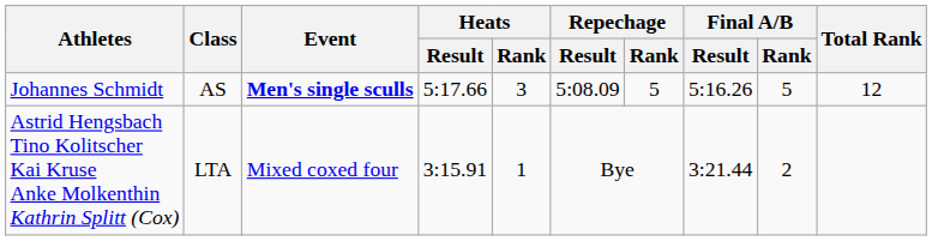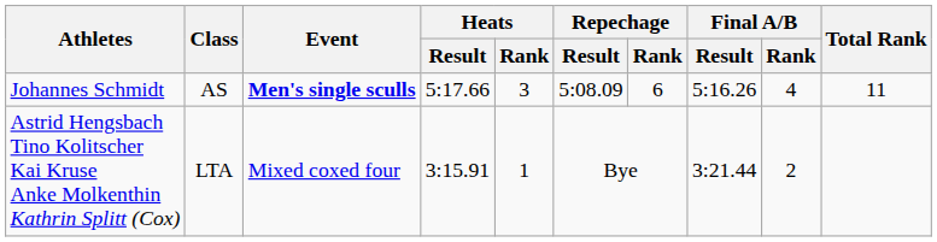 <table class=wikitable>
 <tr>
 <th rowspan="2">Athletes</th>
 <th rowspan="2">Class</th>
 <th rowspan="2">Event</th>
 <th colspan="2">Heats</th>
 <th colspan="2">Repechage</th>
 <th colspan="2">Final A/B</th>
 <th rowspan="2">Total Rank</th>
 </tr>
 <tr>
 <th>Result</th>
 <th>Rank</th>
 <th>Result</th>
 <th>Rank</th>
 <th>Result</th>
 <th>Rank</th>
 </tr>
 <tr>
 <td><a href='#'>Johannes Schmidt</a></td>
 <td style="text-align:center;">AS</td>
 <td><strong><a href='#'>Men's single sculls</a></strong></td>
 <td style="text-align:center;">5:17.66</td>
 <td style="text-align:center;">3</td>
 <td style="text-align:center;">5:08.09</td>
-<td style="text-align:center;">5 <strong></strong></td>
+<td style="text-align:center;">6 <strong></strong></td>
 <td style="text-align:center;">5:16.26</td>
-<td style="text-align:center;">5</td>
-<td style="text-align:center;">12</td>
+<td style="text-align:center;">4</td>
+<td style="text-align:center;">11</td>
 </tr>
 <tr>
 <td><a href='#'>Astrid Hengsbach</a><br><a href='#'>Tino Kolitscher</a><br><a href='#'>Kai Kruse</a><br><a href='#'>Anke Molkenthin</a><br><em><a href='#'>Kathrin Splitt</a> (Cox)</em></td>
 <td style="text-align:center;">LTA</td>
 <td><a href='#'>Mixed coxed four</a></td>
 <td style="text-align:center;">3:15.91 <strong></strong></td>
 <td style="text-align:center;">1 <strong></strong></td>
 <td style="text-align:center;" colspan="2">Bye</td>
 <td style="text-align:center;">3:21.44</td>
 <td style="text-align:center;">2</td>
 <td style="text-align:center;"></td>
 </tr>
 </table>
